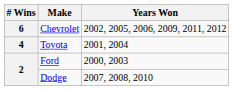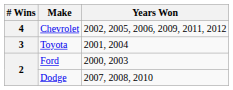 <table class="wikitable" style="font-size: 95%;">
 <tr>
 <th># Wins</th>
 <th>Make</th>
 <th>Years Won</th>
 </tr>
 <tr>
-<th>6</th>
+<th>4</th>
 <td> <a href='#'>Chevrolet</a></td>
 <td>2002, 2005, 2006, 2009, 2011, 2012</td>
 </tr>
 <tr>
-<th>4</th>
+<th>3</th>
 <td> <a href='#'>Toyota</a></td>
 <td>2001, 2004</td>
 </tr>
 <tr>
 <th rowspan="2">2</th>
 <td> <a href='#'>Ford</a></td>
 <td>2000, 2003</td>
 </tr>
 <tr>
 <td> <a href='#'>Dodge</a></td>
 <td>2007, 2008, 2010</td>
 </tr>
 </table>
